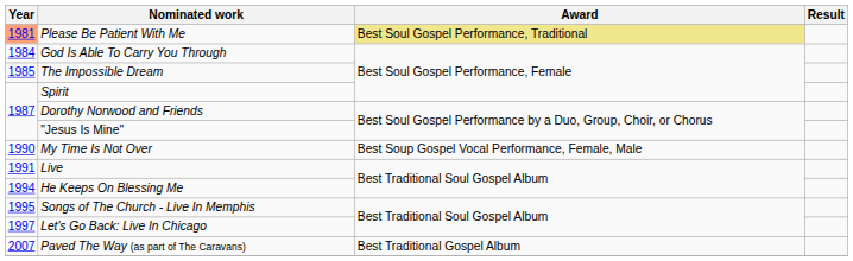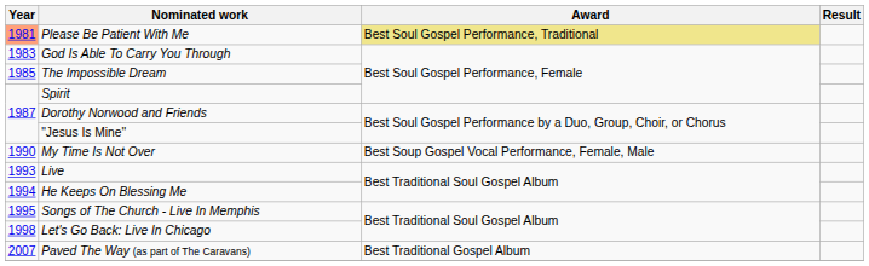 <table class="wikitable" style="width:70%;">
 <tr>
 <th style="width:3%;">Year</th>
 <th style="width:40%;">Nominated work</th>
 <th style="width:80%;">Award</th>
 <th style="width:5%;">Result</th>
 </tr>
 <tr>
 <td style="background: lightsalmon;"><a href='#'>1981</a></td>
 <td><em>Please Be Patient With Me</em></td>
 <td style="background: khaki;">Best Soul Gospel Performance, Traditional</td>
 <td></td>
 </tr>
 <tr>
-<td><a href='#'>1984</a></td>
+<td><a href='#'>1983</a></td>
 <td><em>God Is Able To Carry You Through</em></td>
 <td rowspan="3">Best Soul Gospel Performance, Female</td>
 <td></td>
 </tr>
 <tr>
 <td><a href='#'>1985</a></td>
 <td><em>The Impossible Dream</em></td>
 <td></td>
 </tr>
 <tr>
 <td rowspan="3"><a href='#'>1987</a></td>
 <td><em>Spirit</em></td>
 <td></td>
 </tr>
 <tr>
 <td><em>Dorothy Norwood and Friends</em></td>
 <td rowspan="2">Best Soul Gospel Performance by a Duo, Group, Choir, or Chorus</td>
 <td></td>
 </tr>
 <tr>
 <td>"Jesus Is Mine"</td>
 <td></td>
 </tr>
 <tr>
 <td><a href='#'>1990</a></td>
 <td><em>My Time Is Not Over</em></td>
 <td>Best Soup Gospel Vocal Performance, Female, Male</td>
 <td></td>
 </tr>
 <tr>
-<td><a href='#'>1991</a></td>
+<td><a href='#'>1993</a></td>
 <td><em>Live</em></td>
 <td rowspan="2">Best Traditional Soul Gospel Album</td>
 <td></td>
 </tr>
 <tr>
 <td><a href='#'>1994</a></td>
 <td><em>He Keeps On Blessing Me</em></td>
 <td></td>
 </tr>
 <tr>
 <td><a href='#'>1995</a></td>
 <td><em>Songs of The Church - Live In Memphis</em></td>
 <td rowspan="2">Best Traditional Soul Gospel Album</td>
 <td></td>
 </tr>
 <tr>
-<td><a href='#'>1997</a></td>
+<td><a href='#'>1998</a></td>
 <td><em>Let's Go Back: Live In Chicago</em></td>
 <td></td>
 </tr>
 <tr>
 <td><a href='#'>2007</a></td>
 <td><em>Paved The Way</em> <small>(as part of The Caravans)</small></td>
 <td>Best Traditional Gospel Album</td>
 <td></td>
 </tr>
 <tr>
 </tr>
 </table>
